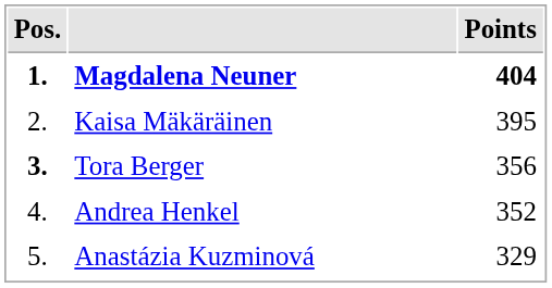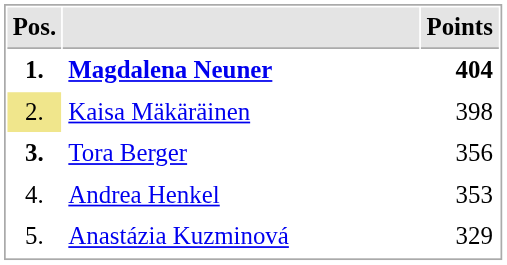 <table cellspacing="1" cellpadding="3" style="border:1px solid #AAAAAA;font-size:90%">
 <tr bgcolor="#E4E4E4">
 <th style="border-bottom:1px solid #AAAAAA" width=10>Pos.</th>
 <th style="border-bottom:1px solid #AAAAAA" width=200></th>
 <th style="border-bottom:1px solid #AAAAAA" width=20>Points</th>
 </tr>
 <tr>
 <td align="center"><strong>1.</strong></td>
 <td> <strong><a href='#'>Magdalena Neuner</a></strong></td>
 <td align="right"><strong>404</strong></td>
 </tr>
 <tr>
-<td align="center">2.</td>
+<td align="center" style="background: khaki;">2.</td>
 <td> <a href='#'>Kaisa Mäkäräinen</a></td>
-<td align="right">395</td>
+<td align="right">398</td>
 </tr>
 <tr>
 <td align="center"><strong>3.</strong></td>
 <td> <a href='#'>Tora Berger</a></td>
 <td align="right">356</td>
 </tr>
 <tr>
 <td align="center">4.</td>
 <td> <a href='#'>Andrea Henkel</a></td>
-<td align="right">352</td>
+<td align="right">353</td>
 </tr>
 <tr>
 <td align="center">5.</td>
 <td> <a href='#'>Anastázia Kuzminová</a></td>
 <td align="right">329</td>
 </tr>
 </table>
